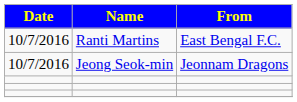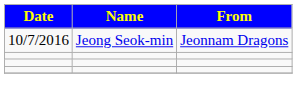 <table class="wikitable sortable">
 <tr>
 <th style="background:Blue; color:Yellow;">Date</th>
 <th style="background:Blue; color:Yellow;">Name</th>
 <th style="background:Blue; color:Yellow;">From</th>
-</tr>
-<tr>
-<td>10/7/2016</td>
-<td> <a href='#'>Ranti Martins</a></td>
-<td> <a href='#'>East Bengal F.C.</a></td>
 </tr>
 <tr>
 <td>10/7/2016</td>
 <td> <a href='#'>Jeong Seok-min</a></td>
 <td> <a href='#'>Jeonnam Dragons</a></td>
 </tr>
 <tr>
 <td></td>
 <td></td>
 <td></td>
 </tr>
 <tr>
 <td></td>
 <td></td>
 <td></td>
 </tr>
 <tr>
 <td></td>
 <td></td>
 <td></td>
 </tr>
 <tr>
 </tr>
 </table>
